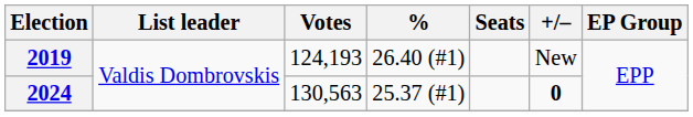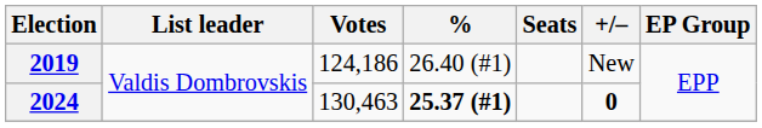 <table class=wikitable style=text-align:center>
 <tr>
 <th>Election</th>
 <th>List leader</th>
 <th>Votes</th>
 <th>%</th>
 <th>Seats</th>
 <th>+/–</th>
 <th>EP Group</th>
 </tr>
 <tr>
 <th><a href='#'>2019</a></th>
 <td rowspan=2><a href='#'>Valdis Dombrovskis</a></td>
-<td>124,193</td>
+<td>124,186</td>
 <td>26.40 (#1)</td>
 <td></td>
 <td>New</td>
 <td rowspan=2><a href='#'>EPP</a></td>
 </tr>
 <tr>
 <th><a href='#'>2024</a></th>
-<td>130,563</td>
-<td>25.37 (#1)</td>
+<td>130,463</td>
+<td><strong>25.37 (#1)</strong></td>
 <td></td>
 <td><strong> 0</strong></td>
 </tr>
 <tr>
 </tr>
 </table>
